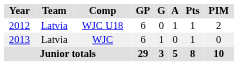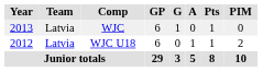 <table border="0" cellpadding="2" cellspacing="0" style="width:40%;">
 <tr style="text-align:center; background:#e0e0e0;">
 <th>Year</th>
 <th>Team</th>
 <th>Comp</th>
 <th>GP</th>
 <th>G</th>
 <th>A</th>
 <th>Pts</th>
 <th>PIM</th>
 </tr>
+<tr ALIGN="center" bgcolor="#f0f0f0">
+<td><a href='#'>2013</a></td>
+<td>Latvia</td>
+<td><a href='#'>WJC</a></td>
+<td>6</td>
+<td>1</td>
+<td>0</td>
+<td>1</td>
+<td>0</td>
+</tr>
 <tr ALIGN="center">
 <td><a href='#'>2012</a></td>
 <td><a href='#'>Latvia</a></td>
 <td><a href='#'>WJC U18</a></td>
 <td>6</td>
 <td>0</td>
 <td>1</td>
 <td>1</td>
 <td>2</td>
 </tr>
-<tr ALIGN="center" bgcolor="#f0f0f0">
-<td><a href='#'>2013</a></td>
-<td>Latvia</td>
-<td><a href='#'>WJC</a></td>
-<td>6</td>
-<td>1</td>
-<td>0</td>
-<td>1</td>
-<td>0</td>
-</tr>
 <tr ALIGN="center" bgcolor="#e0e0e0">
 <th colspan="3">Junior totals</th>
 <th ALIGN="center">29</th>
 <th ALIGN="center">3</th>
 <th ALIGN="center">5</th>
 <th ALIGN="center">8</th>
 <th ALIGN="center">10</th>
 </tr>
 </table>
